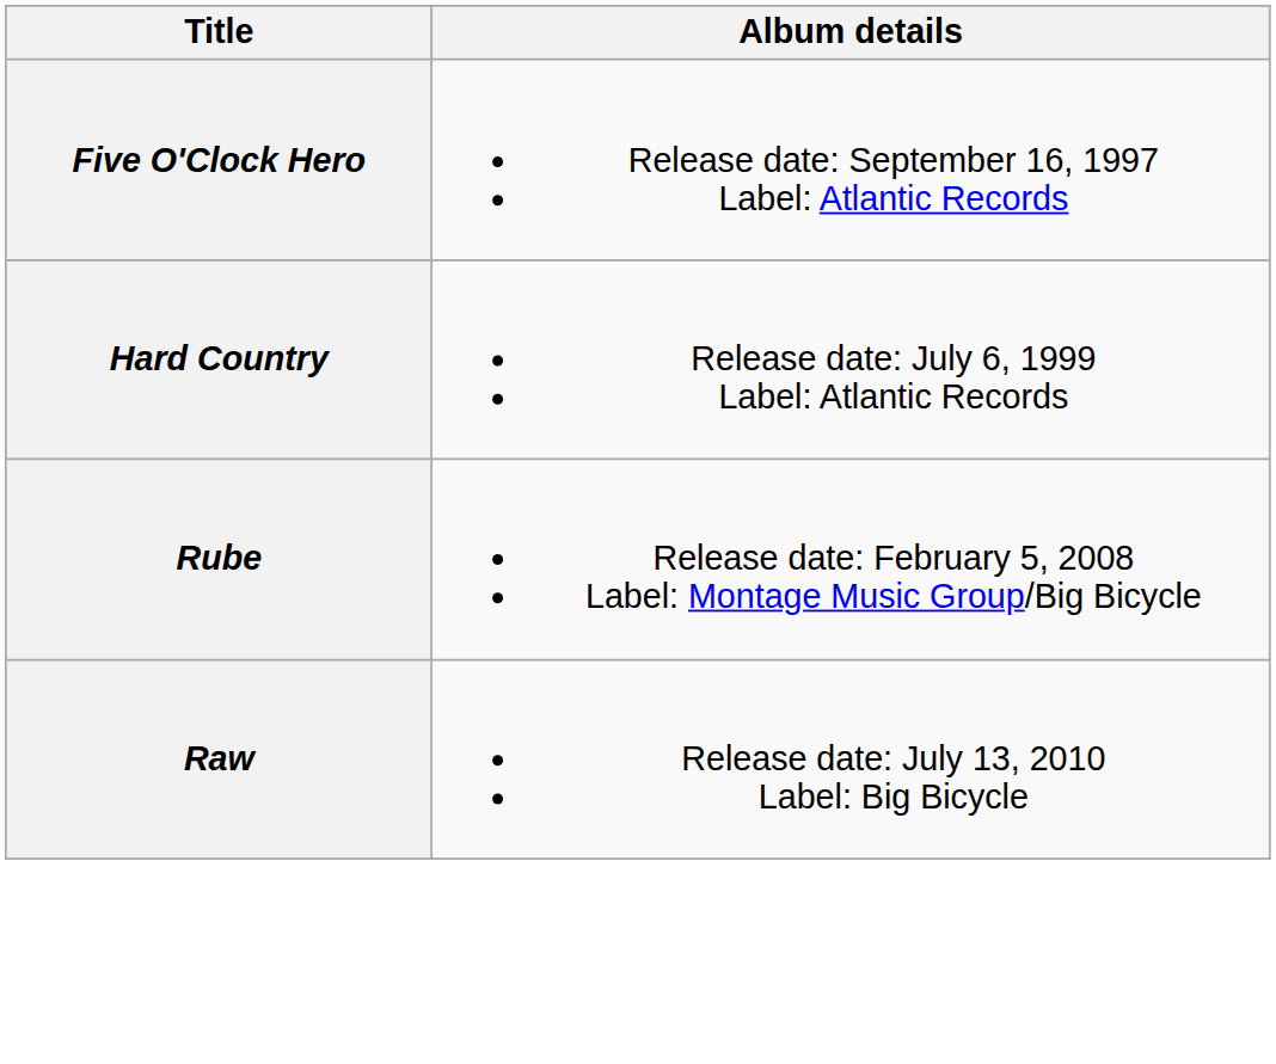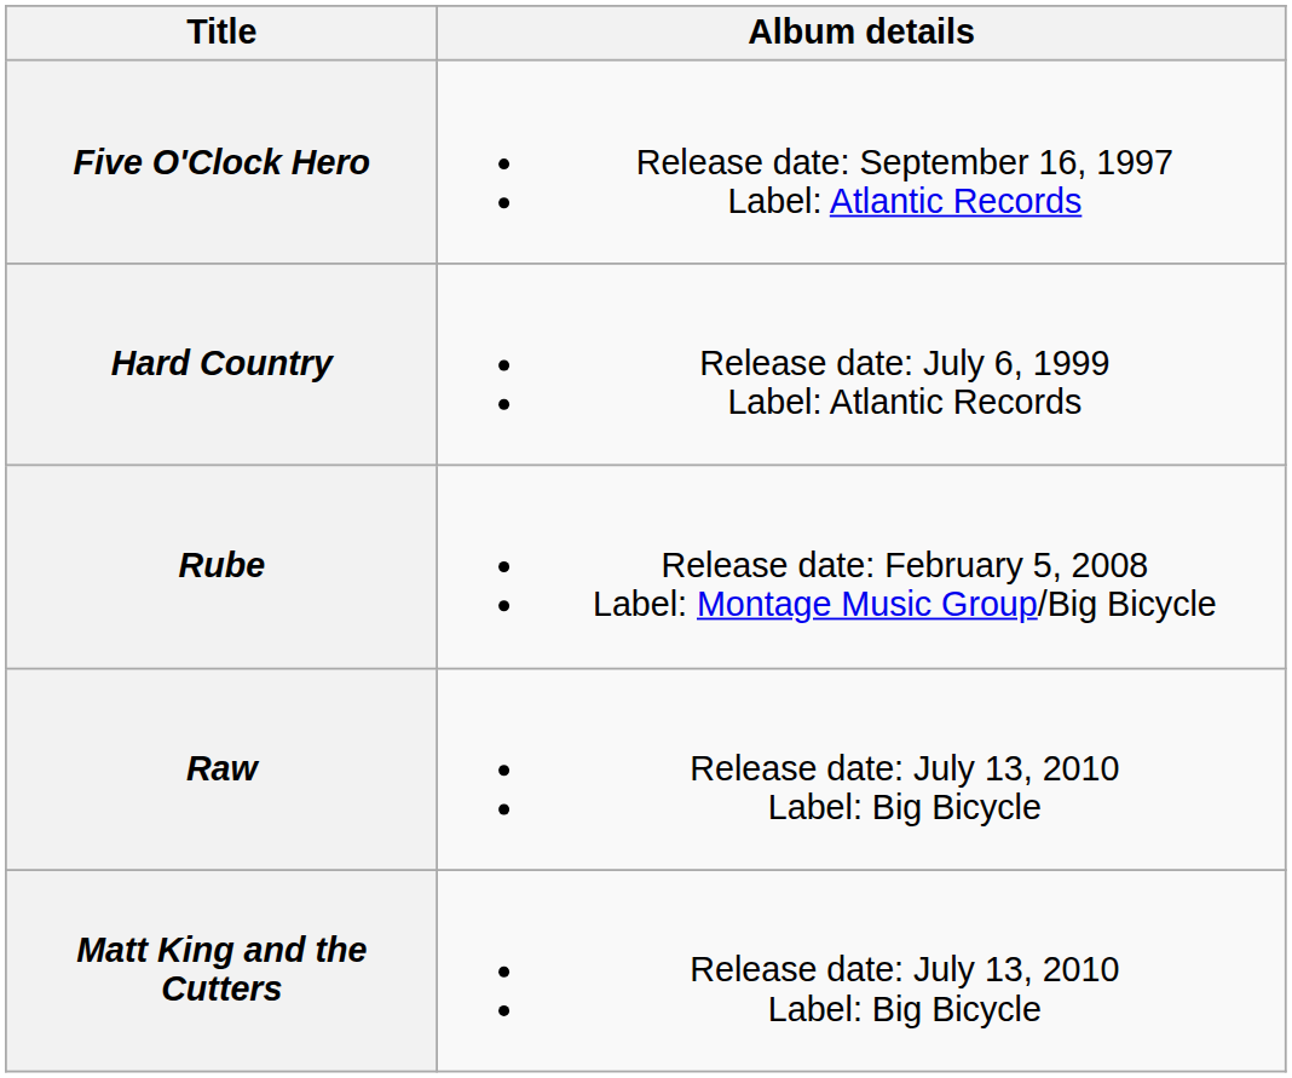 <table class="wikitable plainrowheaders" style="text-align:center;">
 <tr>
 <th style="width:12em;">Title</th>
 <th style="width:24em;">Album details</th>
 </tr>
 <tr>
 <th scope="row"><em>Five O'Clock Hero</em></th>
 <td><br><ul><li>Release date: September 16, 1997</li><li>Label: <a href='#'>Atlantic Records</a></li></ul></td>
 </tr>
 <tr>
 <th scope="row"><em>Hard Country</em></th>
 <td><br><ul><li>Release date: July 6, 1999</li><li>Label: Atlantic Records</li></ul></td>
 </tr>
 <tr>
 <th scope="row"><em>Rube</em></th>
 <td><br><ul><li>Release date: February 5, 2008</li><li>Label: <a href='#'>Montage Music Group</a>/Big Bicycle</li></ul></td>
 </tr>
 <tr>
 <th scope="row"><em>Raw</em></th>
 <td><br><ul><li>Release date: July 13, 2010</li><li>Label: Big Bicycle</li></ul></td>
 </tr>
+<tr>
+<th scope="row"><em>Matt King and the Cutters</em></th>
+<td><br><ul><li>Release date: July 13, 2010</li><li>Label: Big Bicycle</li></ul></td>
+</tr>
 </table>
